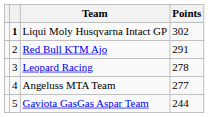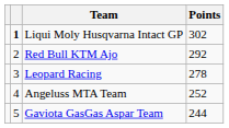 <table class="wikitable" style="font-size: 95%;">
 <tr>
 <th></th>
 <th></th>
 <th>Team</th>
 <th>Points</th>
 </tr>
 <tr>
 <td></td>
 <td align=center><strong>1</strong></td>
 <td> Liqui Moly Husqvarna Intact GP</td>
 <td align=left>302</td>
 </tr>
 <tr>
 <td></td>
 <td align=center>2</td>
 <td> <a href='#'>Red Bull KTM Ajo</a></td>
-<td align=left>291</td>
+<td align=left>292</td>
 </tr>
 <tr>
 <td></td>
 <td align=center>3</td>
 <td> <a href='#'>Leopard Racing</a></td>
 <td align=left>278</td>
 </tr>
 <tr>
 <td></td>
 <td align=center>4</td>
 <td> Angeluss MTA Team</td>
-<td align=left>277</td>
+<td align=left>252</td>
 </tr>
 <tr>
 <td></td>
 <td align=center>5</td>
 <td> <a href='#'>Gaviota GasGas Aspar Team</a></td>
 <td align=left>244</td>
 </tr>
 </table>
